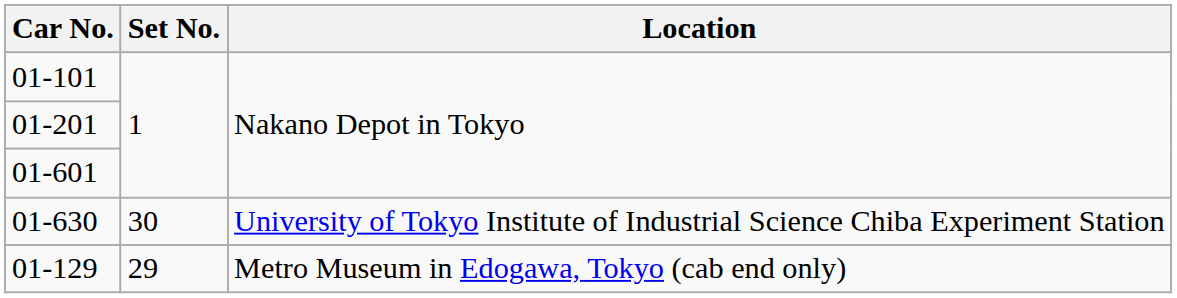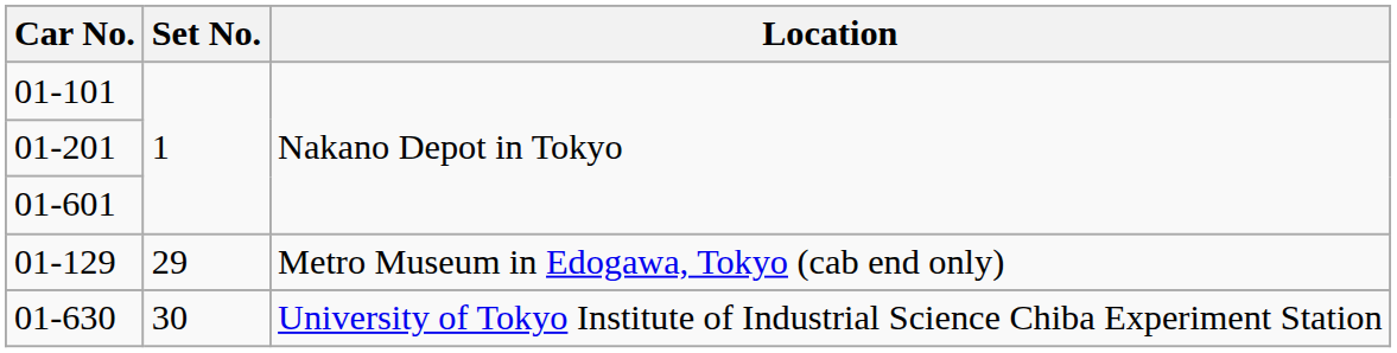 <table class="wikitable">
 <tr>
 <th>Car No.</th>
 <th>Set No.</th>
 <th>Location</th>
 </tr>
 <tr>
 <td>01-101</td>
 <td rowspan=3>1</td>
 <td rowspan=3>Nakano Depot in Tokyo</td>
 </tr>
 <tr>
 <td>01-201</td>
 </tr>
 <tr>
 <td>01-601</td>
 </tr>
 <tr>
+<td>01-129</td>
+<td>29</td>
+<td>Metro Museum in <a href='#'>Edogawa, Tokyo</a> (cab end only)</td>
+</tr>
+<tr>
 <td>01-630</td>
 <td>30</td>
 <td><a href='#'>University of Tokyo</a> Institute of Industrial Science Chiba Experiment Station</td>
 </tr>
-<tr>
-<td>01-129</td>
-<td>29</td>
-<td>Metro Museum in <a href='#'>Edogawa, Tokyo</a> (cab end only)</td>
-</tr>
 </table>
